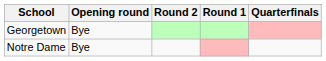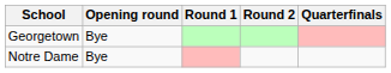 <table class="wikitable">
 <tr>
 <th>School</th>
 <th>Opening round</th>
+<th>Round 1</th>
 <th>Round 2</th>
-<th>Round 1</th>
 <th>Quarterfinals</th>
 </tr>
 <tr>
 <td>Georgetown</td>
 <td>Bye</td>
 <td style="background:#bfb;"></td>
 <td style="background:#bfb;"></td>
 <td style="background:#fbb;"></td>
 </tr>
 <tr>
 <td>Notre Dame</td>
 <td>Bye</td>
+<td style="background:#fbb;"></td>
 <td></td>
-<td style="background:#fbb;"></td>
 <td></td>
 </tr>
 </table>
